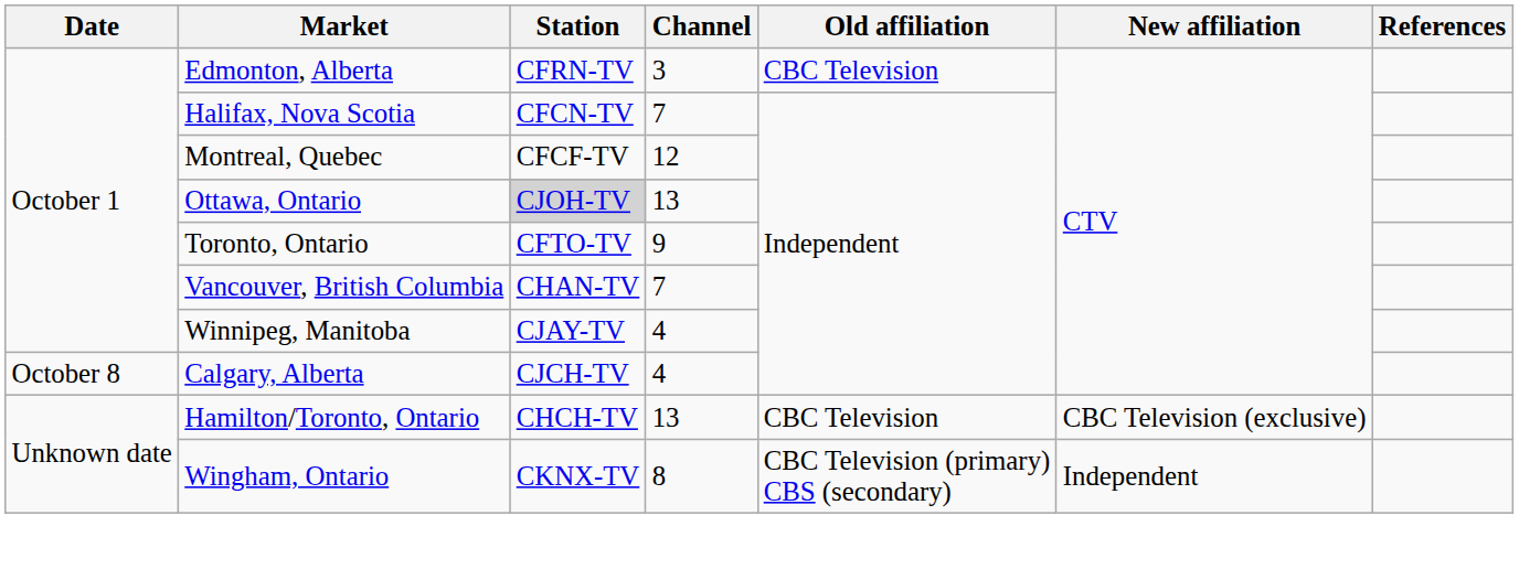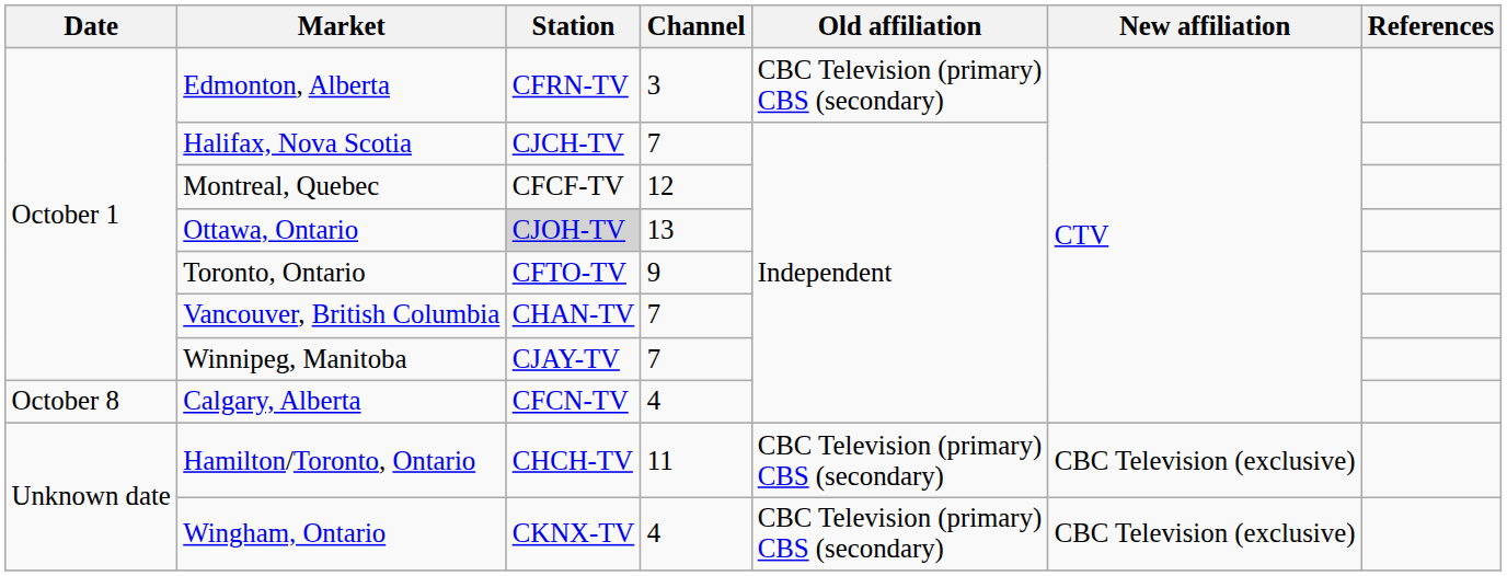 <table class="wikitable">
 <tr>
 <th>Date</th>
 <th>Market</th>
 <th>Station</th>
 <th>Channel</th>
 <th>Old affiliation</th>
 <th>New affiliation</th>
 <th>References</th>
 </tr>
 <tr>
 <td rowspan=7>October 1</td>
 <td><a href='#'>Edmonton</a>, <a href='#'>Alberta</a></td>
 <td><a href='#'>CFRN-TV</a></td>
 <td>3</td>
-<td><a href='#'>CBC Television</a></td>
+<td>CBC Television (primary) <br> <a href='#'>CBS</a> (secondary)</td>
 <td rowspan=8><a href='#'>CTV</a></td>
 <td></td>
 </tr>
 <tr>
 <td><a href='#'>Halifax, Nova Scotia</a></td>
-<td><a href='#'>CFCN-TV</a></td>
+<td><a href='#'>CJCH-TV</a></td>
 <td>7</td>
 <td rowspan=7>Independent</td>
 <td></td>
 </tr>
 <tr>
 <td>Montreal, Quebec</td>
 <td>CFCF-TV</td>
 <td>12</td>
 <td></td>
 </tr>
 <tr>
 <td><a href='#'>Ottawa, Ontario</a></td>
 <td style="background: lightgrey;"><a href='#'>CJOH-TV</a></td>
 <td>13</td>
 <td></td>
 </tr>
 <tr>
 <td>Toronto, Ontario</td>
 <td><a href='#'>CFTO-TV</a></td>
 <td>9</td>
 <td></td>
 </tr>
 <tr>
 <td><a href='#'>Vancouver</a>, <a href='#'>British Columbia</a></td>
 <td><a href='#'>CHAN-TV</a></td>
 <td>7</td>
 <td></td>
 </tr>
 <tr>
 <td>Winnipeg, Manitoba</td>
 <td><a href='#'>CJAY-TV</a></td>
-<td>4</td>
+<td>7</td>
 <td></td>
 </tr>
 <tr>
 <td>October 8</td>
 <td><a href='#'>Calgary, Alberta</a></td>
-<td><a href='#'>CJCH-TV</a></td>
+<td><a href='#'>CFCN-TV</a></td>
 <td>4</td>
 <td></td>
 </tr>
 <tr>
 <td rowspan=2>Unknown date</td>
 <td><a href='#'>Hamilton</a>/<a href='#'>Toronto</a>, <a href='#'>Ontario</a></td>
 <td><a href='#'>CHCH-TV</a></td>
-<td>13</td>
-<td>CBC Television</td>
+<td>11</td>
+<td>CBC Television (primary) <br> <a href='#'>CBS</a> (secondary)</td>
 <td>CBC Television (exclusive)</td>
 <td></td>
 </tr>
 <tr>
 <td><a href='#'>Wingham, Ontario</a></td>
 <td><a href='#'>CKNX-TV</a></td>
-<td>8</td>
+<td>4</td>
 <td>CBC Television (primary) <br> <a href='#'>CBS</a> (secondary)</td>
-<td>Independent</td>
+<td>CBC Television (exclusive)</td>
 <td></td>
 </tr>
 </table>
